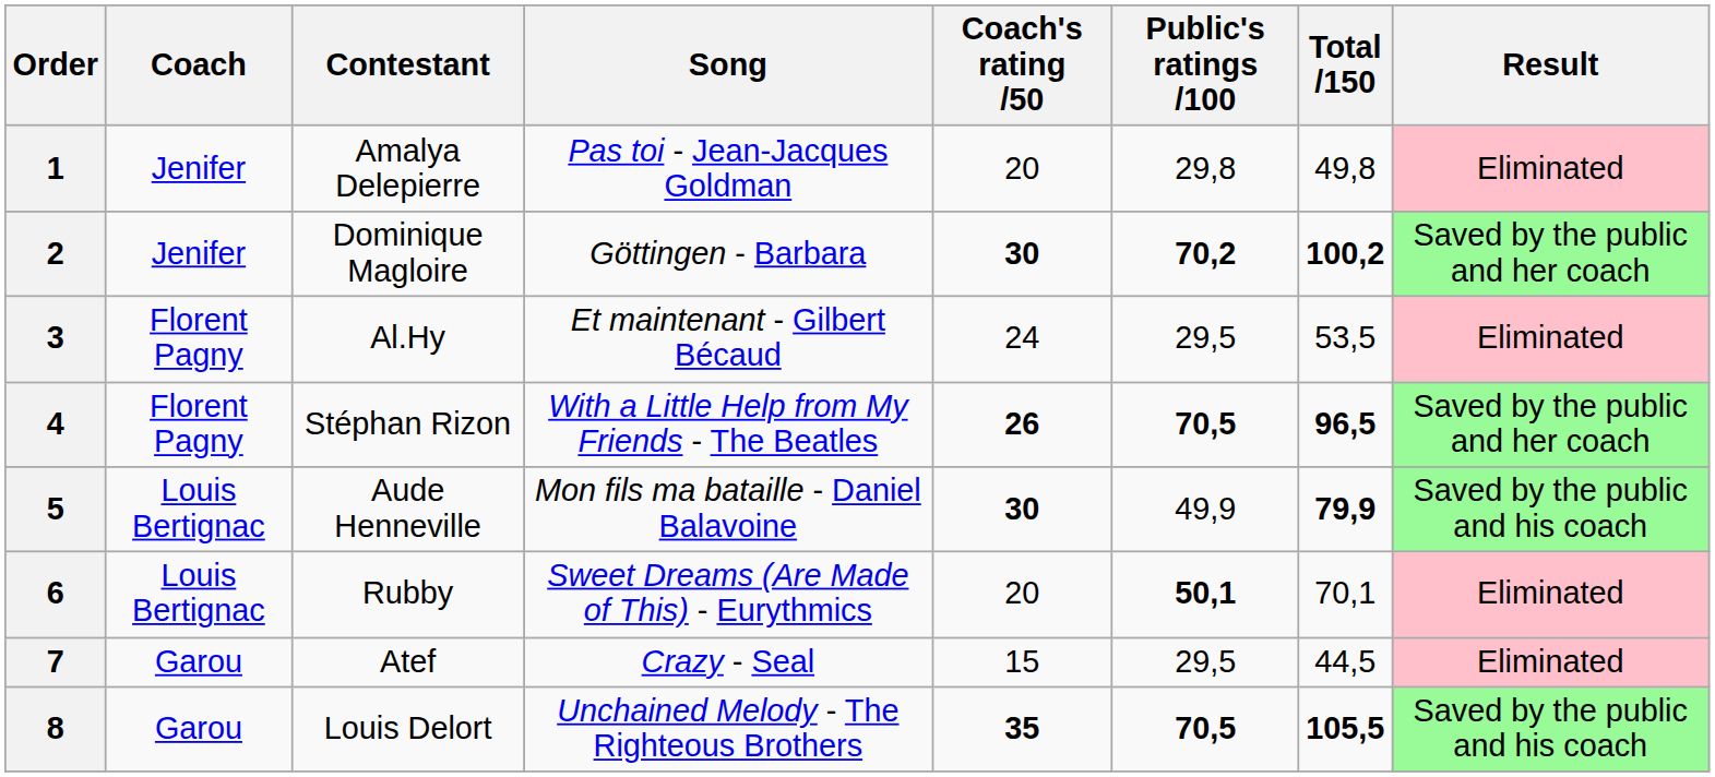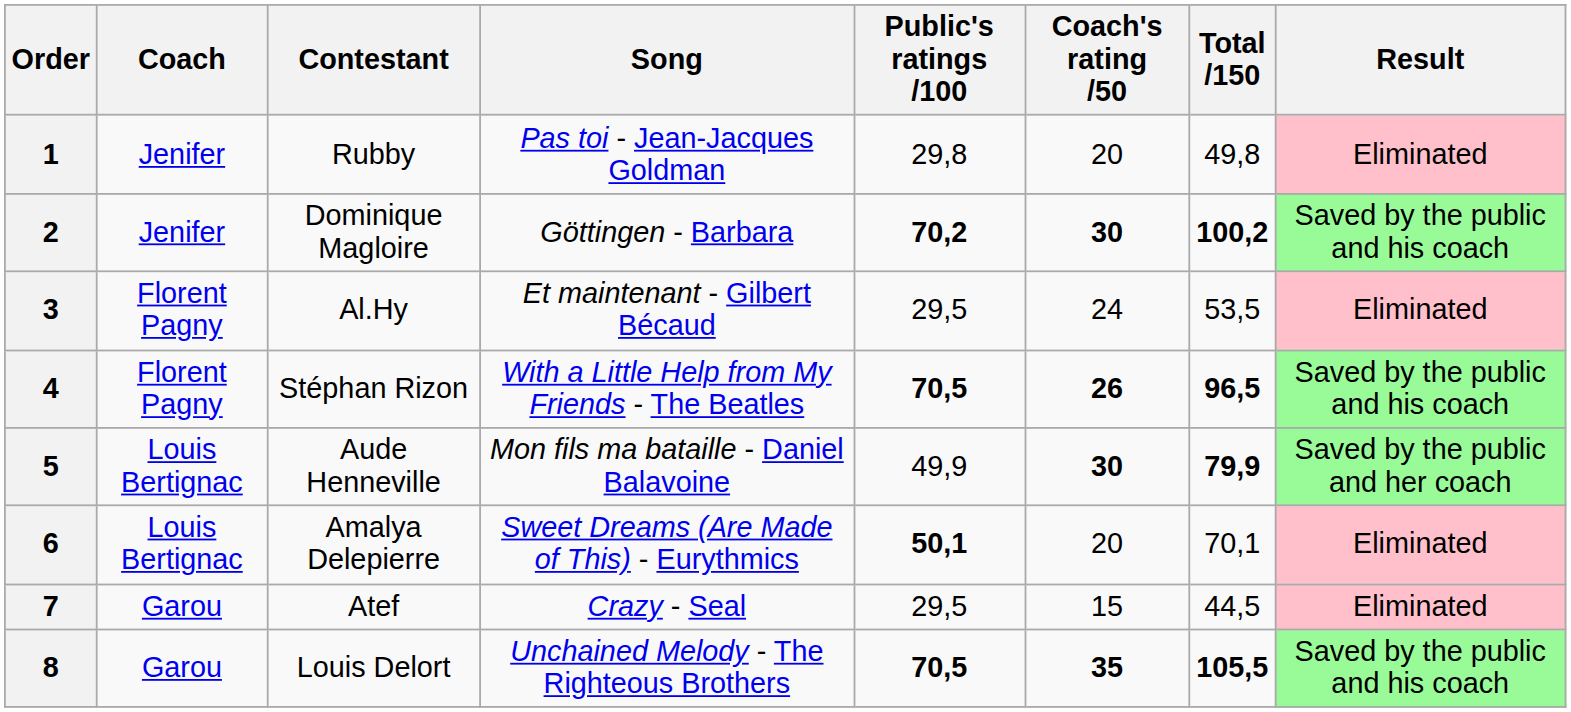 <table class="wikitable sortable" style="text-align: center; width: auto;">
 <tr>
 <th>Order</th>
 <th>Coach</th>
 <th>Contestant</th>
 <th>Song</th>
+<th>Public's ratings <br> /100</th>
 <th>Coach's rating <br> /50</th>
-<th>Public's ratings <br> /100</th>
 <th>Total <br> /150</th>
 <th>Result</th>
 </tr>
 <tr>
 <th>1</th>
 <td><a href='#'>Jenifer</a></td>
-<td>Amalya Delepierre</td>
+<td>Rubby</td>
 <td><em><a href='#'>Pas toi</a></em> - <a href='#'>Jean-Jacques Goldman</a></td>
+<td>29,8</td>
 <td>20</td>
-<td>29,8</td>
 <td>49,8</td>
 <td style="background:pink">Eliminated</td>
 </tr>
 <tr>
 <th>2</th>
 <td><a href='#'>Jenifer</a></td>
 <td>Dominique Magloire</td>
 <td><em>Göttingen</em> - <a href='#'>Barbara</a></td>
+<td><strong>70,2</strong></td>
 <td><strong>30</strong></td>
-<td><strong>70,2</strong></td>
 <td><strong>100,2</strong></td>
-<td style="background:palegreen">Saved by the public and her coach</td>
+<td style="background:palegreen">Saved by the public and his coach</td>
 </tr>
 <tr>
 <th>3</th>
 <td><a href='#'>Florent Pagny</a></td>
 <td>Al.Hy</td>
 <td><em>Et maintenant</em> - <a href='#'>Gilbert Bécaud</a></td>
+<td>29,5</td>
 <td>24</td>
-<td>29,5</td>
 <td>53,5</td>
 <td style="background:pink">Eliminated</td>
 </tr>
 <tr>
 <th>4</th>
 <td><a href='#'>Florent Pagny</a></td>
 <td>Stéphan Rizon</td>
 <td><em><a href='#'>With a Little Help from My Friends</a></em> - <a href='#'>The Beatles</a></td>
+<td><strong>70,5</strong></td>
 <td><strong>26</strong></td>
-<td><strong>70,5</strong></td>
 <td><strong>96,5</strong></td>
-<td style="background:palegreen">Saved by the public and her coach</td>
+<td style="background:palegreen">Saved by the public and his coach</td>
 </tr>
 <tr>
 <th>5</th>
 <td><a href='#'>Louis Bertignac</a></td>
 <td>Aude Henneville</td>
 <td><em>Mon fils ma bataille</em> - <a href='#'>Daniel Balavoine</a></td>
+<td>49,9</td>
 <td><strong>30</strong></td>
-<td>49,9</td>
 <td><strong>79,9</strong></td>
-<td style="background:palegreen">Saved by the public and his coach</td>
+<td style="background:palegreen">Saved by the public and her coach</td>
 </tr>
 <tr>
 <th>6</th>
 <td><a href='#'>Louis Bertignac</a></td>
-<td>Rubby</td>
+<td>Amalya Delepierre</td>
 <td><em><a href='#'>Sweet Dreams (Are Made of This)</a></em> - <a href='#'>Eurythmics</a></td>
+<td><strong>50,1</strong></td>
 <td>20</td>
-<td><strong>50,1</strong></td>
 <td>70,1</td>
 <td style="background:pink">Eliminated</td>
 </tr>
 <tr>
 <th>7</th>
 <td><a href='#'>Garou</a></td>
 <td>Atef</td>
 <td><em><a href='#'>Crazy</a></em> - <a href='#'>Seal</a></td>
+<td>29,5</td>
 <td>15</td>
-<td>29,5</td>
 <td>44,5</td>
 <td style="background:pink">Eliminated</td>
 </tr>
 <tr>
 <th>8</th>
 <td><a href='#'>Garou</a></td>
 <td>Louis Delort</td>
 <td><em><a href='#'>Unchained Melody</a></em> - <a href='#'>The Righteous Brothers</a></td>
+<td><strong>70,5</strong></td>
 <td><strong>35</strong></td>
-<td><strong>70,5</strong></td>
 <td><strong>105,5</strong></td>
 <td style="background:palegreen">Saved by the public and his coach</td>
 </tr>
 </table>
